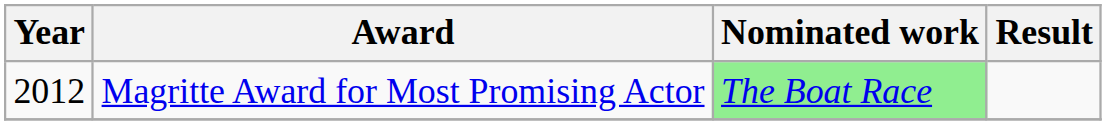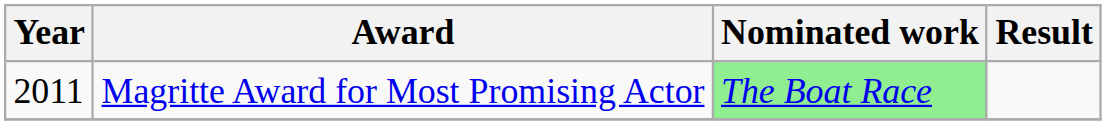 <table class = "wikitable">
 <tr>
 <th>Year</th>
 <th>Award</th>
 <th>Nominated work</th>
 <th>Result</th>
 </tr>
 <tr>
-<td>2012</td>
+<td>2011</td>
 <td><a href='#'>Magritte Award for Most Promising Actor</a></td>
 <td style="background: lightgreen;"><em><a href='#'>The Boat Race</a></em></td>
 <td></td>
 </tr>
 <tr>
 </tr>
 </table>
